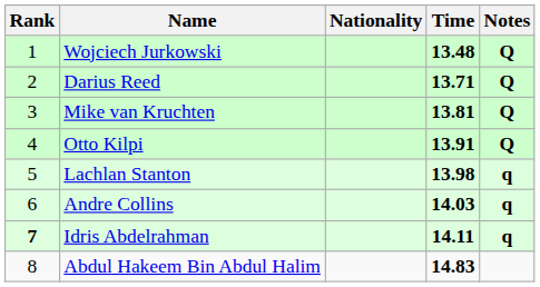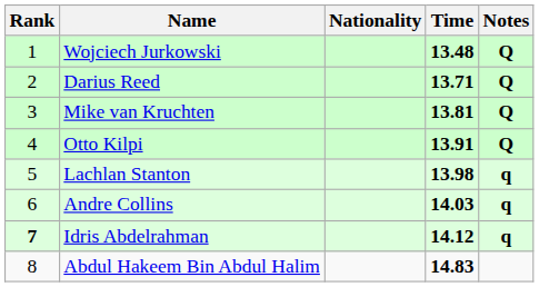 <table class="wikitable sortable" style="text-align:center">
 <tr>
 <th>Rank</th>
 <th>Name</th>
 <th>Nationality</th>
 <th>Time</th>
 <th>Notes</th>
 </tr>
 <tr bgcolor=ccffcc>
 <td>1</td>
 <td align=left><a href='#'>Wojciech Jurkowski</a></td>
 <td align=left></td>
 <td><strong>13.48</strong></td>
 <td><strong>Q</strong></td>
 </tr>
 <tr bgcolor=ccffcc>
 <td>2</td>
 <td align=left><a href='#'>Darius Reed</a></td>
 <td align=left></td>
 <td><strong>13.71</strong></td>
 <td><strong>Q</strong></td>
 </tr>
 <tr bgcolor=ccffcc>
 <td>3</td>
 <td align=left><a href='#'>Mike van Kruchten</a></td>
 <td align=left></td>
 <td><strong>13.81</strong></td>
 <td><strong>Q</strong></td>
 </tr>
 <tr bgcolor=ccffcc>
 <td>4</td>
 <td align=left><a href='#'>Otto Kilpi</a></td>
 <td align=left></td>
 <td><strong>13.91</strong></td>
 <td><strong>Q</strong></td>
 </tr>
 <tr bgcolor=ddffdd>
 <td>5</td>
 <td align=left><a href='#'>Lachlan Stanton</a></td>
 <td align=left></td>
 <td><strong>13.98</strong></td>
 <td><strong>q</strong></td>
 </tr>
 <tr bgcolor=ddffdd>
 <td>6</td>
 <td align=left><a href='#'>Andre Collins</a></td>
 <td align=left></td>
 <td><strong>14.03</strong></td>
 <td><strong>q</strong></td>
 </tr>
 <tr bgcolor=ddffdd>
 <td><strong>7</strong></td>
 <td align=left><a href='#'>Idris Abdelrahman</a></td>
 <td align=left></td>
-<td><strong>14.11</strong></td>
+<td><strong>14.12</strong></td>
 <td><strong>q</strong></td>
 </tr>
 <tr>
 <td>8</td>
 <td align=left><a href='#'>Abdul Hakeem Bin Abdul Halim</a></td>
 <td align=left></td>
 <td><strong>14.83</strong></td>
 <td></td>
 </tr>
 </table>
